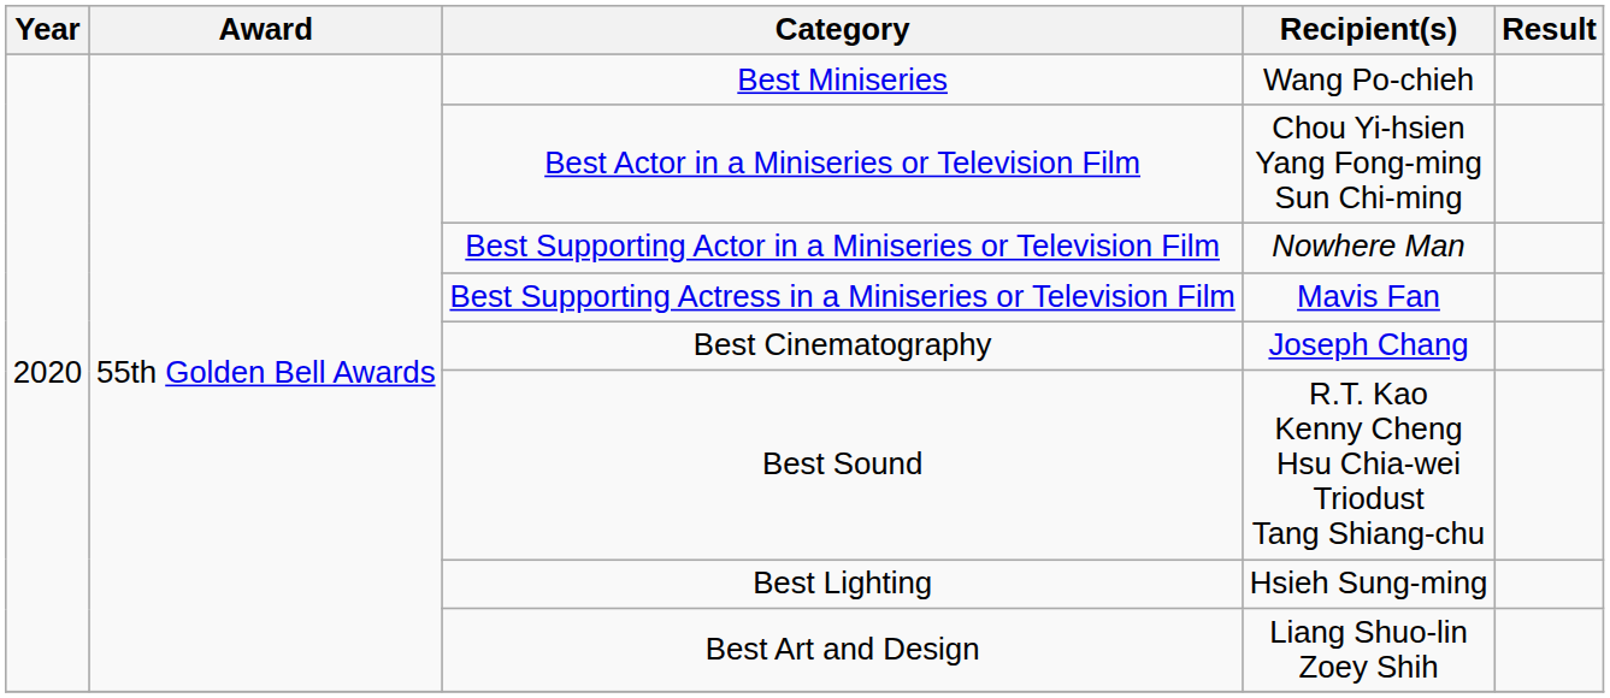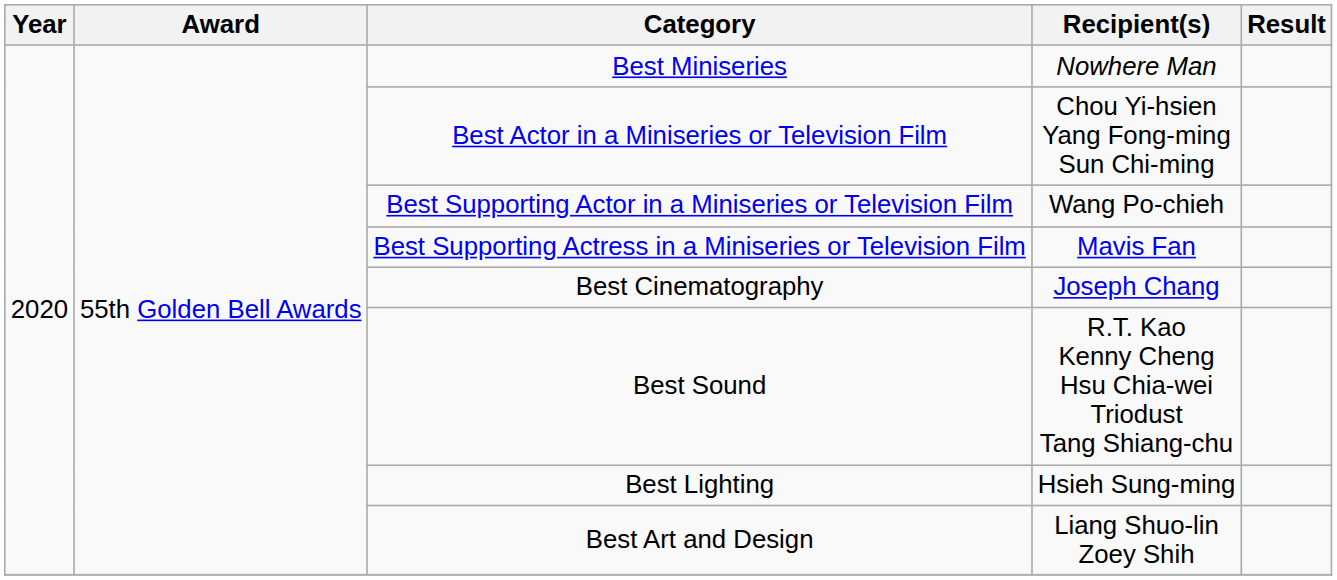 <table class="wikitable sortable plainrowheaders" style="text-align:center;">
 <tr>
 <th>Year</th>
 <th>Award</th>
 <th>Category</th>
 <th>Recipient(s)</th>
 <th>Result</th>
 </tr>
 <tr>
 <td rowspan="8">2020</td>
 <td rowspan="8">55th <a href='#'>Golden Bell Awards</a></td>
 <td><a href='#'>Best Miniseries</a></td>
-<td>Wang Po-chieh</td>
+<td><em>Nowhere Man</em></td>
 <td></td>
 </tr>
 <tr>
 <td><a href='#'>Best Actor in a Miniseries or Television Film</a></td>
 <td>Chou Yi-hsien <br> Yang Fong-ming <br> Sun Chi-ming</td>
 <td></td>
 </tr>
 <tr>
 <td><a href='#'>Best Supporting Actor in a Miniseries or Television Film</a></td>
-<td><em>Nowhere Man</em></td>
+<td>Wang Po-chieh</td>
 <td></td>
 </tr>
 <tr>
 <td><a href='#'>Best Supporting Actress in a Miniseries or Television Film</a></td>
 <td><a href='#'>Mavis Fan</a></td>
 <td></td>
 </tr>
 <tr>
 <td>Best Cinematography</td>
 <td><a href='#'>Joseph Chang</a></td>
 <td></td>
 </tr>
 <tr>
 <td>Best Sound</td>
 <td>R.T. Kao <br> Kenny Cheng <br> Hsu Chia-wei <br> Triodust <br> Tang Shiang-chu</td>
 <td></td>
 </tr>
 <tr>
 <td>Best Lighting</td>
 <td>Hsieh Sung-ming</td>
 <td></td>
 </tr>
 <tr>
 <td>Best Art and Design</td>
 <td>Liang Shuo-lin <br> Zoey Shih</td>
 <td></td>
 </tr>
 <tr>
 </tr>
 </table>
